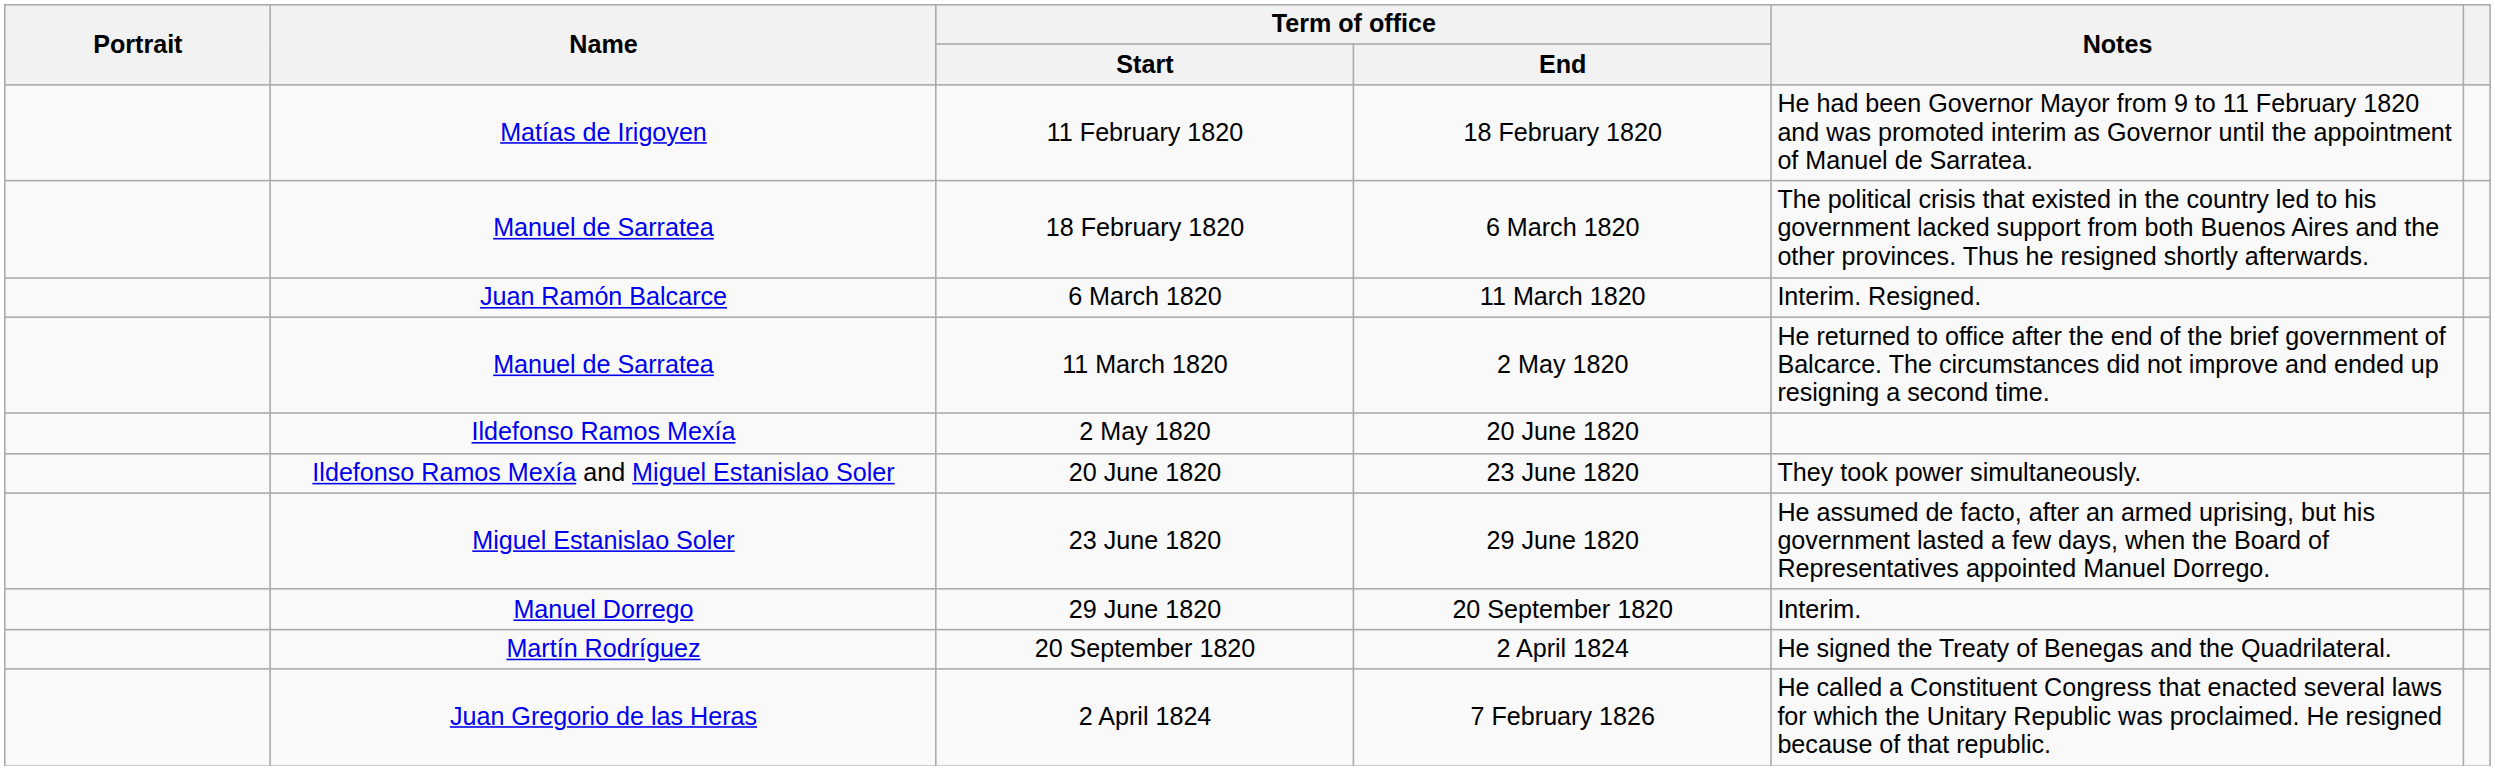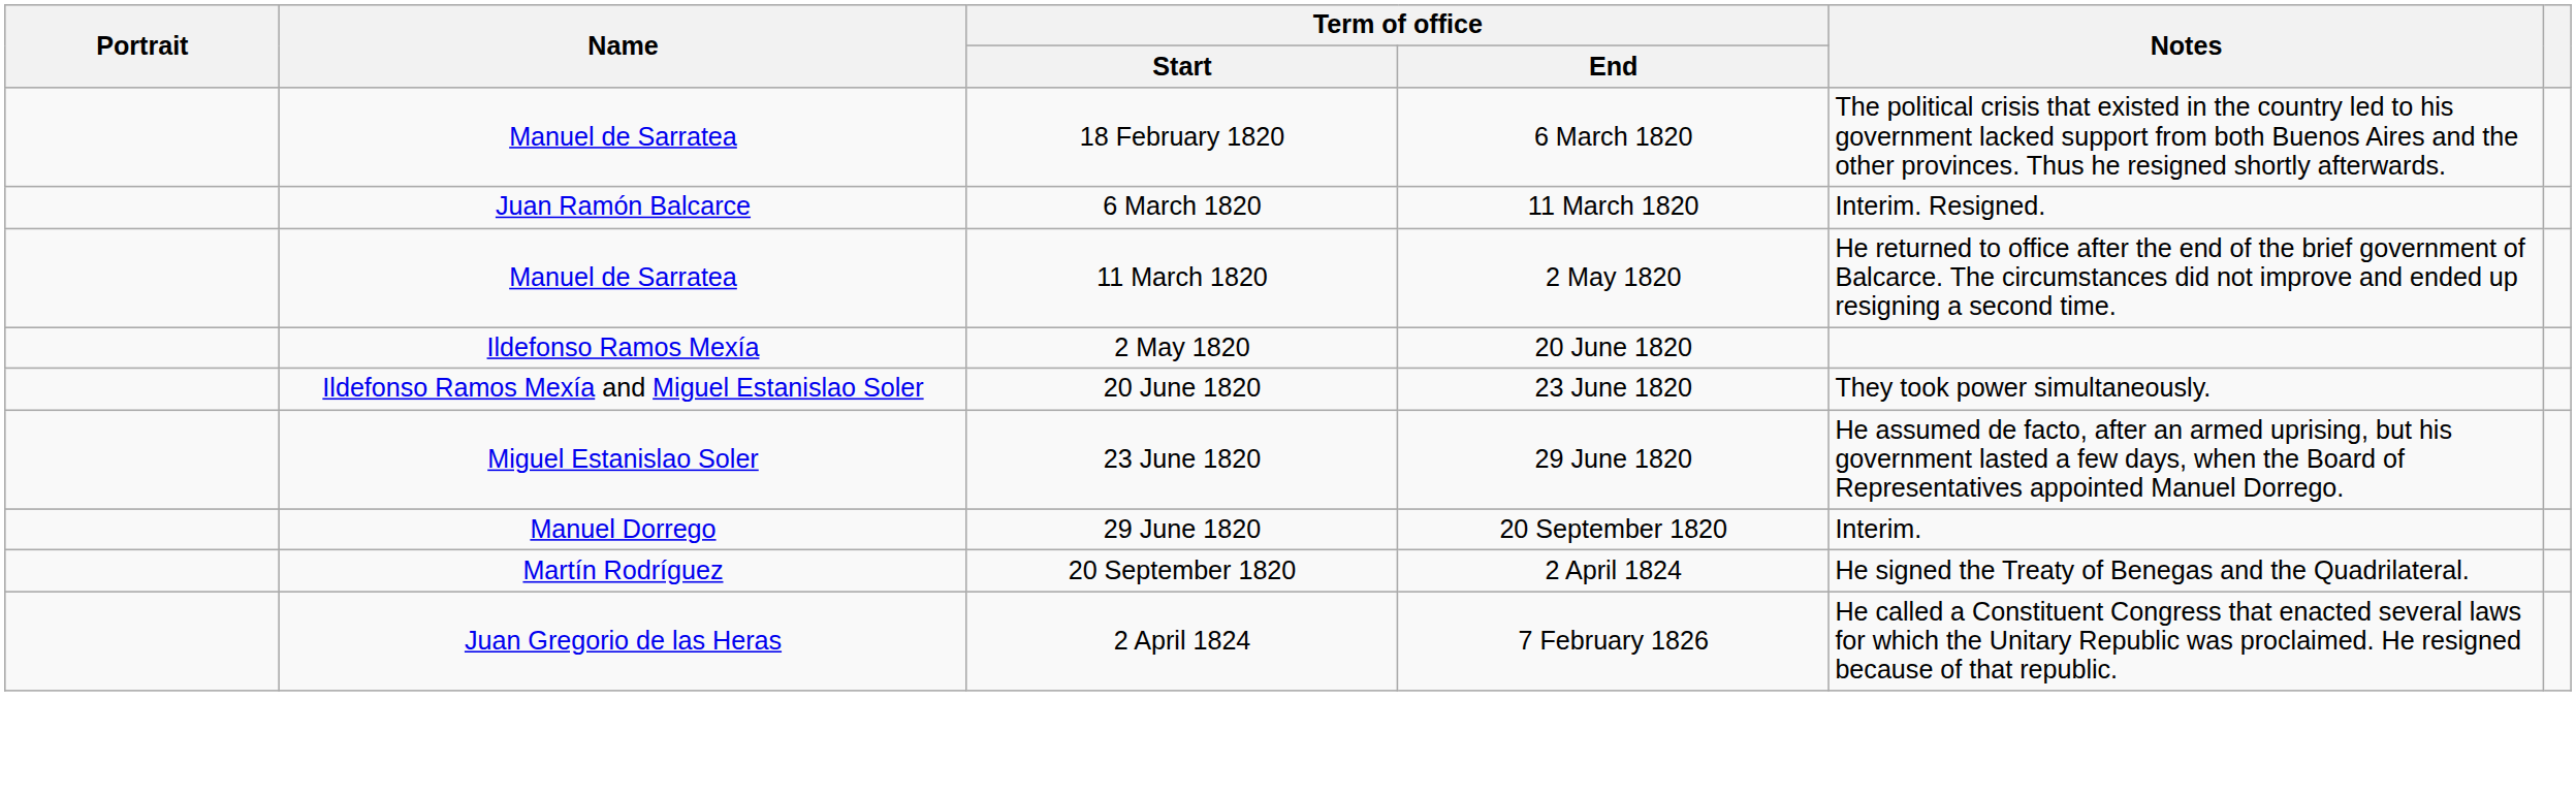 <table class="wikitable" width="100%" style="text-align: center;">
 <tr>
 <th rowspan=2 width="10%">Portrait</th>
 <th rowspan=2 width="25%">Name<br></th>
 <th colspan=2 width="31.4%">Term of office</th>
 <th rowspan=2 width="26%">Notes<br></th>
 <th rowspan=2 width="1%"></th>
 </tr>
 <tr>
 <th>Start</th>
 <th>End</th>
-</tr>
-<tr>
-<td></td>
-<td><a href='#'>Matías de Irigoyen</a><br></td>
-<td>11 February 1820</td>
-<td>18 February 1820</td>
-<td align=left>He had been Governor Mayor from 9 to 11 February 1820 and was promoted interim as Governor until the appointment of Manuel de Sarratea.</td>
-<td></td>
 </tr>
 <tr>
 <td></td>
 <td><a href='#'>Manuel de Sarratea</a><br></td>
 <td>18 February 1820</td>
 <td>6 March 1820</td>
 <td align=left>The political crisis that existed in the country led to his government lacked support from both Buenos Aires and the other provinces. Thus he resigned shortly afterwards.</td>
 <td></td>
 </tr>
 <tr>
 <td></td>
 <td><a href='#'>Juan Ramón Balcarce</a><br></td>
 <td>6 March 1820</td>
 <td>11 March 1820</td>
 <td align=left>Interim. Resigned.</td>
 <td></td>
 </tr>
 <tr>
 <td></td>
 <td><a href='#'>Manuel de Sarratea</a><br></td>
 <td>11 March 1820</td>
 <td>2 May 1820</td>
 <td align=left>He returned to office after the end of the brief government of Balcarce. The circumstances did not improve and ended up resigning a second time.</td>
 <td></td>
 </tr>
 <tr>
 <td></td>
 <td><a href='#'>Ildefonso Ramos Mexía</a><br></td>
 <td>2 May 1820</td>
 <td>20 June 1820</td>
 <td align=left></td>
 <td></td>
 </tr>
 <tr>
 <td></td>
 <td><a href='#'>Ildefonso Ramos Mexía</a> and <a href='#'>Miguel Estanislao Soler</a></td>
 <td>20 June 1820</td>
 <td>23 June 1820</td>
 <td align=left>They took power simultaneously.</td>
 <td></td>
 </tr>
 <tr>
 <td></td>
 <td><a href='#'>Miguel Estanislao Soler</a><br></td>
 <td>23 June 1820</td>
 <td>29 June 1820</td>
 <td align=left>He assumed de facto, after an armed uprising, but his government lasted a few days, when the Board of Representatives appointed Manuel Dorrego.</td>
 <td></td>
 </tr>
 <tr>
 <td></td>
 <td><a href='#'>Manuel Dorrego</a><br></td>
 <td>29 June 1820</td>
 <td>20 September 1820</td>
 <td align=left>Interim.</td>
 <td></td>
 </tr>
 <tr>
 <td></td>
 <td><a href='#'>Martín Rodríguez</a><br></td>
 <td>20 September 1820</td>
 <td>2 April 1824</td>
 <td align=left>He signed the Treaty of Benegas and the Quadrilateral.</td>
 <td></td>
 </tr>
 <tr>
 <td></td>
 <td><a href='#'>Juan Gregorio de las Heras</a><br></td>
 <td>2 April 1824</td>
 <td>7 February 1826</td>
 <td align=left>He called a Constituent Congress that enacted several laws for which the Unitary Republic was proclaimed. He resigned because of that republic.</td>
 <td></td>
 </tr>
 </table>
